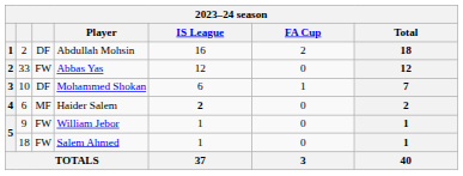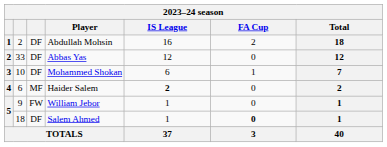 <table class="wikitable sortable" style="text-align:center; font-size:85%;">
 <tr>
 <th colspan="7">2023–24 season</th>
 </tr>
 <tr>
 <th></th>
 <th></th>
 <th></th>
 <th>Player</th>
 <th width=120><a href='#'>IS League</a></th>
 <th width=120><a href='#'>FA Cup</a></th>
 <th width=120>Total</th>
 </tr>
 <tr>
 <th>1</th>
 <td>2</td>
 <td>DF</td>
 <td style="text-align:left;" data-sort-value="Mohsin"> Abdullah Mohsin</td>
 <td>16</td>
 <td>2</td>
 <th>18</th>
 </tr>
 <tr>
 <th rowspan="1">2</th>
 <td>33</td>
-<td>FW</td>
+<td>DF</td>
 <td style="text-align:left;" data-sort-value="Yas"> <a href='#'>Abbas Yas</a></td>
 <td>12</td>
 <td>0</td>
 <th>12</th>
 </tr>
 <tr>
 <th rowspan="1">3</th>
 <td>10</td>
 <td>DF</td>
 <td style="text-align:left;" data-sort-value="Shokan"> <a href='#'>Mohammed Shokan</a></td>
 <td>6</td>
 <td>1</td>
 <th>7</th>
 </tr>
 <tr>
 <th rowspan="1">4</th>
 <td>6</td>
 <td>MF</td>
 <td style="text-align:left;" data-sort-value="Salem"> Haider Salem</td>
 <td><strong>2</strong></td>
 <td>0</td>
 <th>2</th>
 </tr>
 <tr>
 <th rowspan="2">5</th>
 <td>9</td>
 <td>FW</td>
 <td style="text-align:left;" data-sort-value="Jebor"> <a href='#'>William Jebor</a></td>
 <td>1</td>
 <td>0</td>
 <th>1</th>
 </tr>
 <tr>
 <td>18</td>
-<td>FW</td>
+<td>DF</td>
 <td style="text-align:left;" data-sort-value="Ahmed"> <a href='#'>Salem Ahmed</a></td>
 <td>1</td>
-<td>0</td>
+<td><strong>0</strong></td>
 <th>1</th>
 </tr>
 <tr>
 <th colspan="4">TOTALS</th>
 <th>37</th>
 <th>3</th>
 <th>40</th>
 </tr>
 </table>
